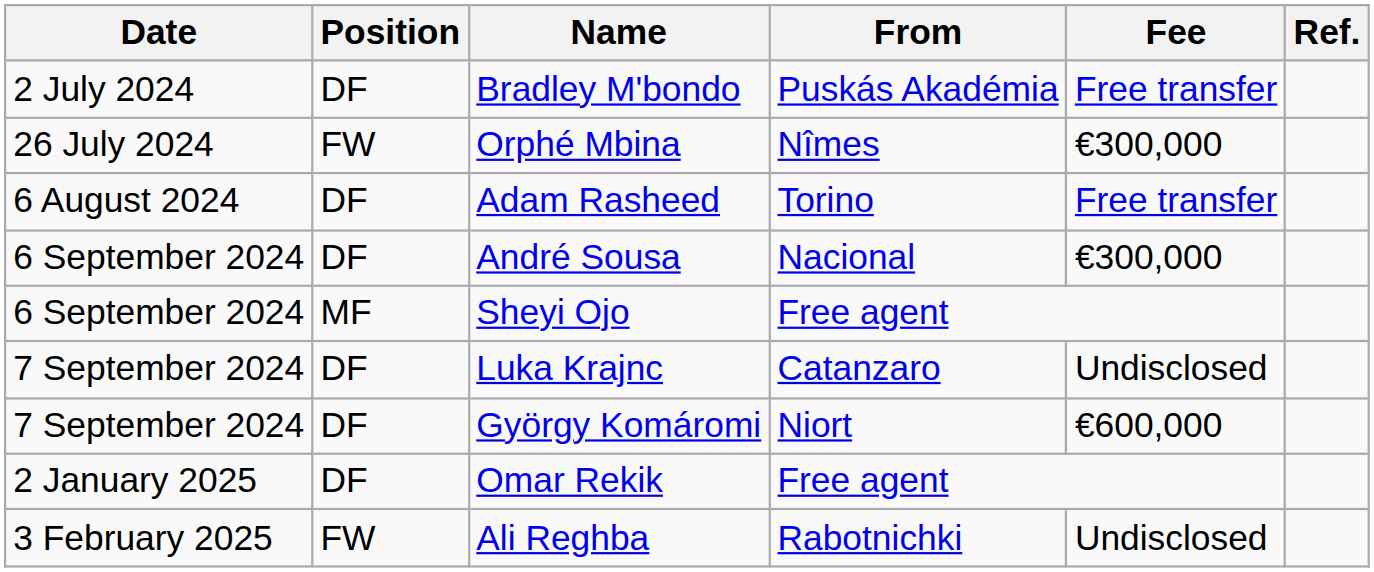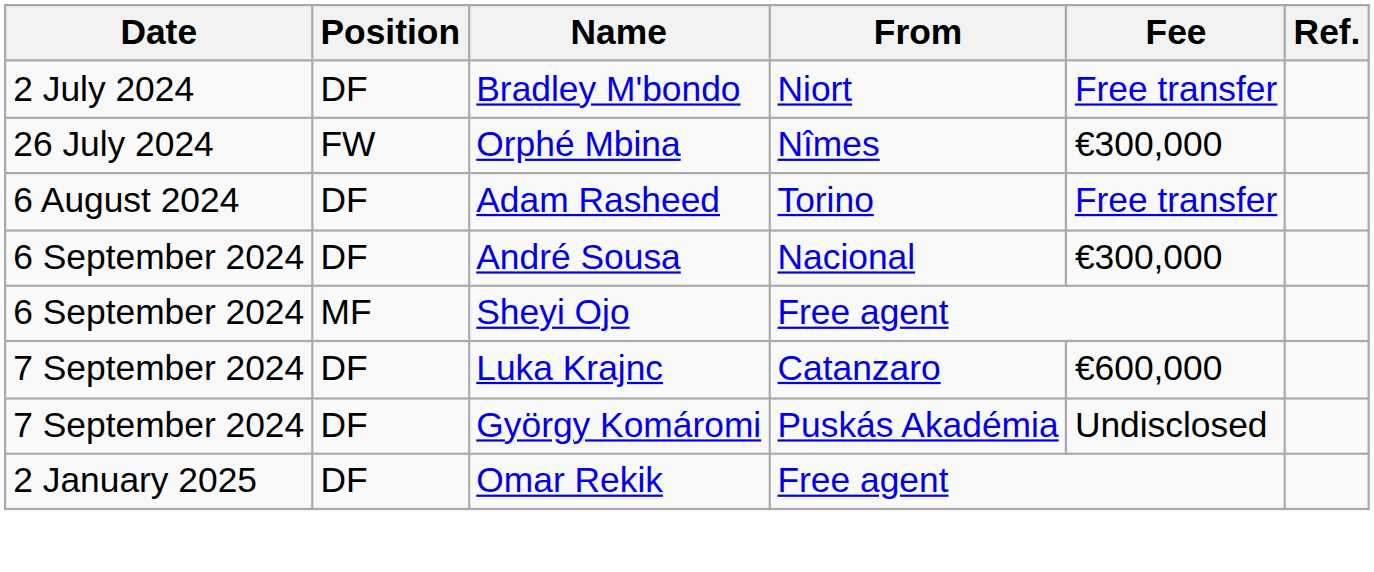 <table class="wikitable">
 <tr>
 <th>Date</th>
 <th>Position</th>
 <th>Name</th>
 <th>From</th>
 <th>Fee</th>
 <th>Ref.</th>
 </tr>
 <tr>
 <td>2 July 2024</td>
 <td>DF</td>
 <td> <a href='#'>Bradley M'bondo</a></td>
-<td> <a href='#'>Puskás Akadémia</a></td>
+<td> <a href='#'>Niort</a></td>
 <td><a href='#'>Free transfer</a></td>
 <td></td>
 </tr>
 <tr>
 <td>26 July 2024</td>
 <td>FW</td>
 <td> <a href='#'>Orphé Mbina</a></td>
 <td> <a href='#'>Nîmes</a></td>
 <td>€300,000</td>
 <td></td>
 </tr>
 <tr>
 <td>6 August 2024</td>
 <td>DF</td>
 <td> <a href='#'>Adam Rasheed</a></td>
 <td> <a href='#'>Torino</a></td>
 <td><a href='#'>Free transfer</a></td>
 <td></td>
 </tr>
 <tr>
 <td>6 September 2024</td>
 <td>DF</td>
 <td> <a href='#'>André Sousa</a></td>
 <td> <a href='#'>Nacional</a></td>
 <td>€300,000</td>
 <td></td>
 </tr>
 <tr>
 <td>6 September 2024</td>
 <td>MF</td>
 <td> <a href='#'>Sheyi Ojo</a></td>
 <td colspan="2"><a href='#'>Free agent</a></td>
 <td></td>
 </tr>
 <tr>
 <td>7 September 2024</td>
 <td>DF</td>
 <td> <a href='#'>Luka Krajnc</a></td>
 <td> <a href='#'>Catanzaro</a></td>
-<td>Undisclosed</td>
+<td>€600,000</td>
 <td></td>
 </tr>
 <tr>
 <td>7 September 2024</td>
 <td>DF</td>
 <td> <a href='#'>György Komáromi</a></td>
-<td> <a href='#'>Niort</a></td>
-<td>€600,000</td>
+<td> <a href='#'>Puskás Akadémia</a></td>
+<td>Undisclosed</td>
 <td></td>
 </tr>
 <tr>
 <td>2 January 2025</td>
 <td>DF</td>
 <td> <a href='#'>Omar Rekik</a></td>
 <td colspan="2"><a href='#'>Free agent</a></td>
 <td></td>
 </tr>
-<tr>
-<td>3 February 2025</td>
-<td>FW</td>
-<td> <a href='#'>Ali Reghba</a></td>
-<td> <a href='#'>Rabotnichki</a></td>
-<td>Undisclosed</td>
-<td></td>
-</tr>
 </table>
